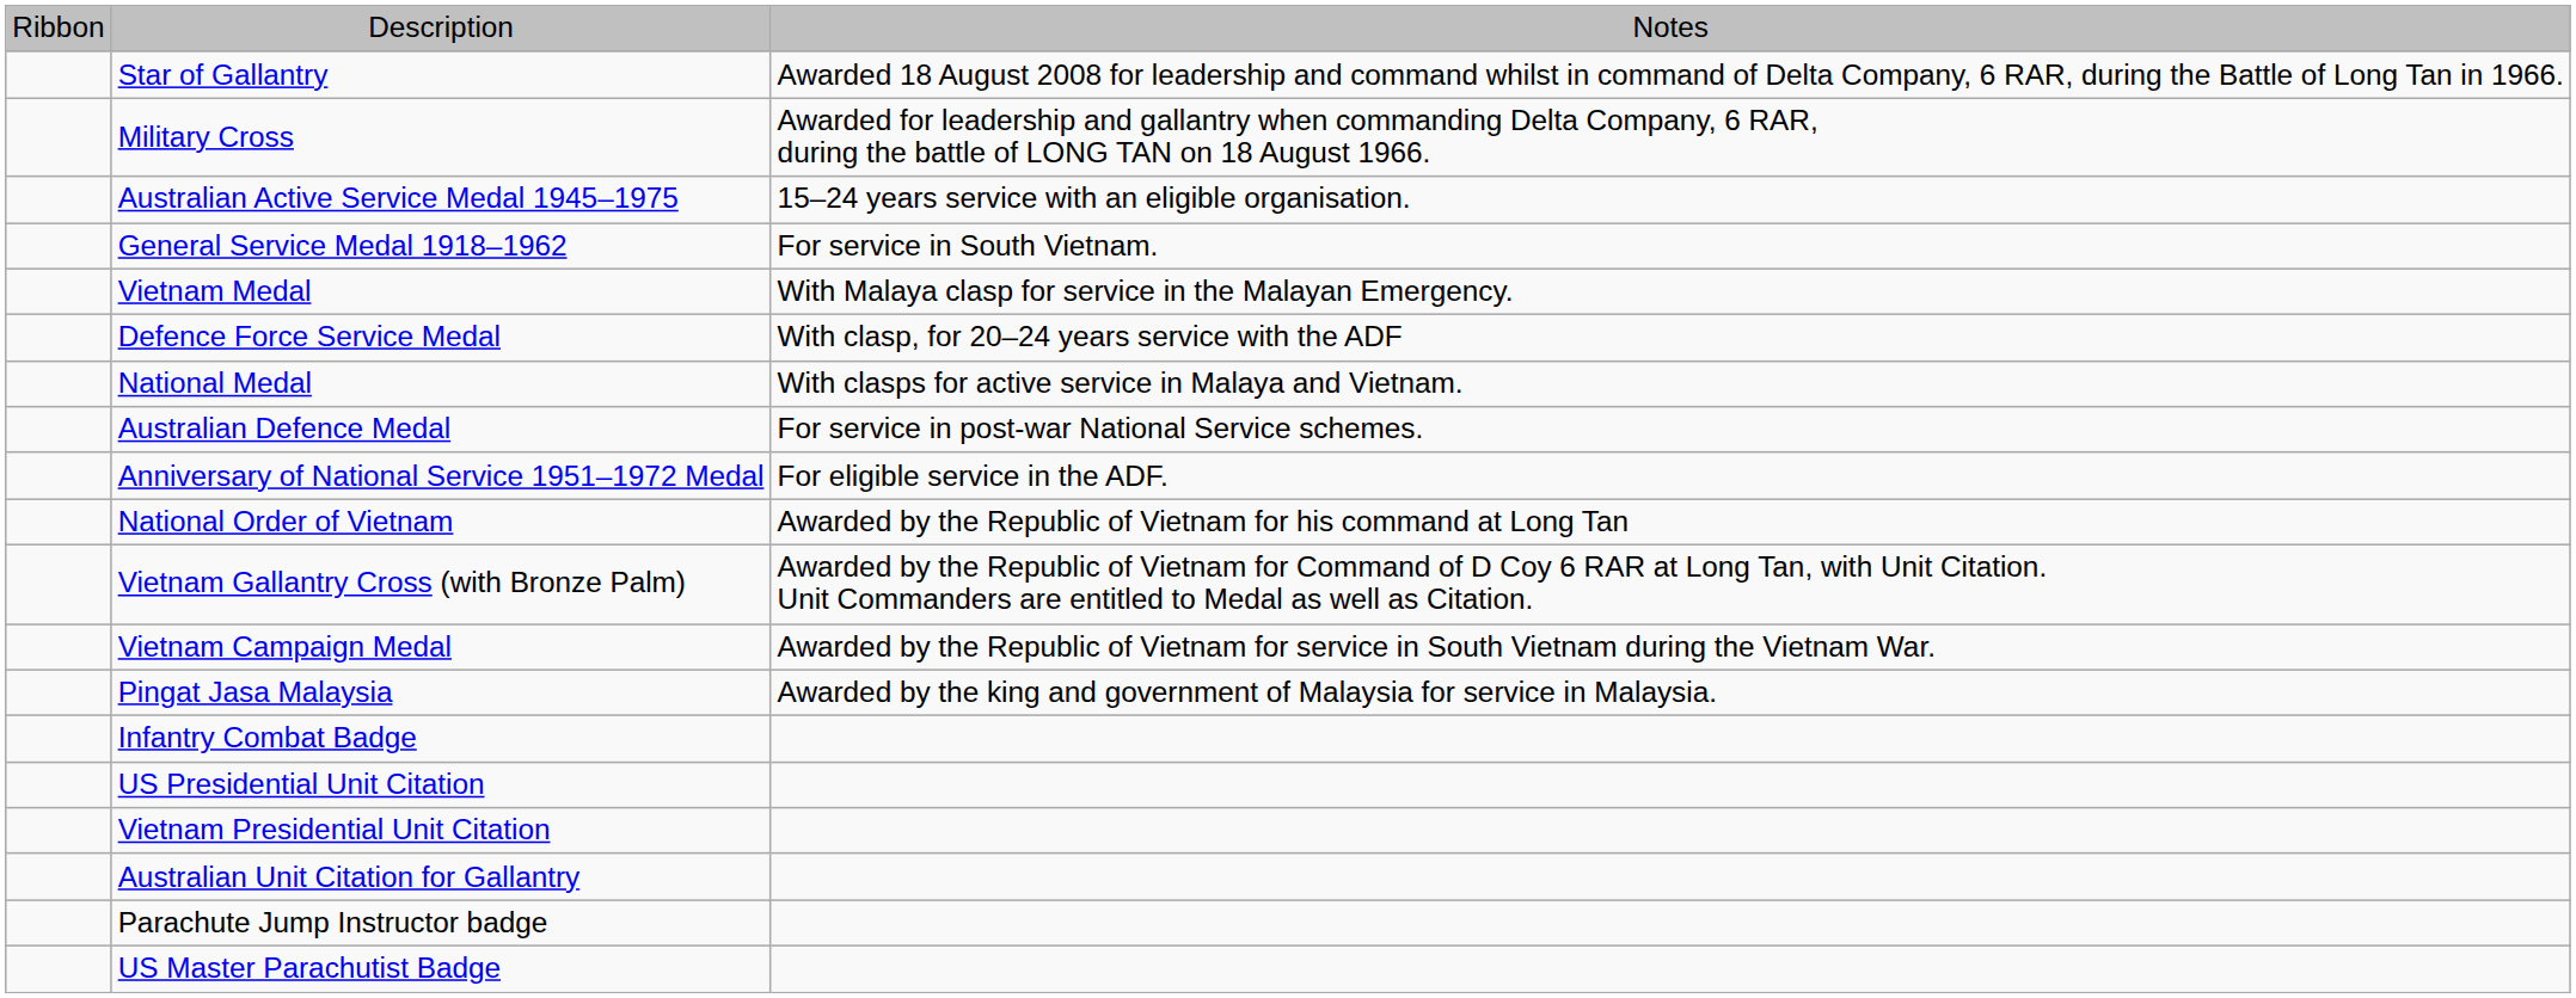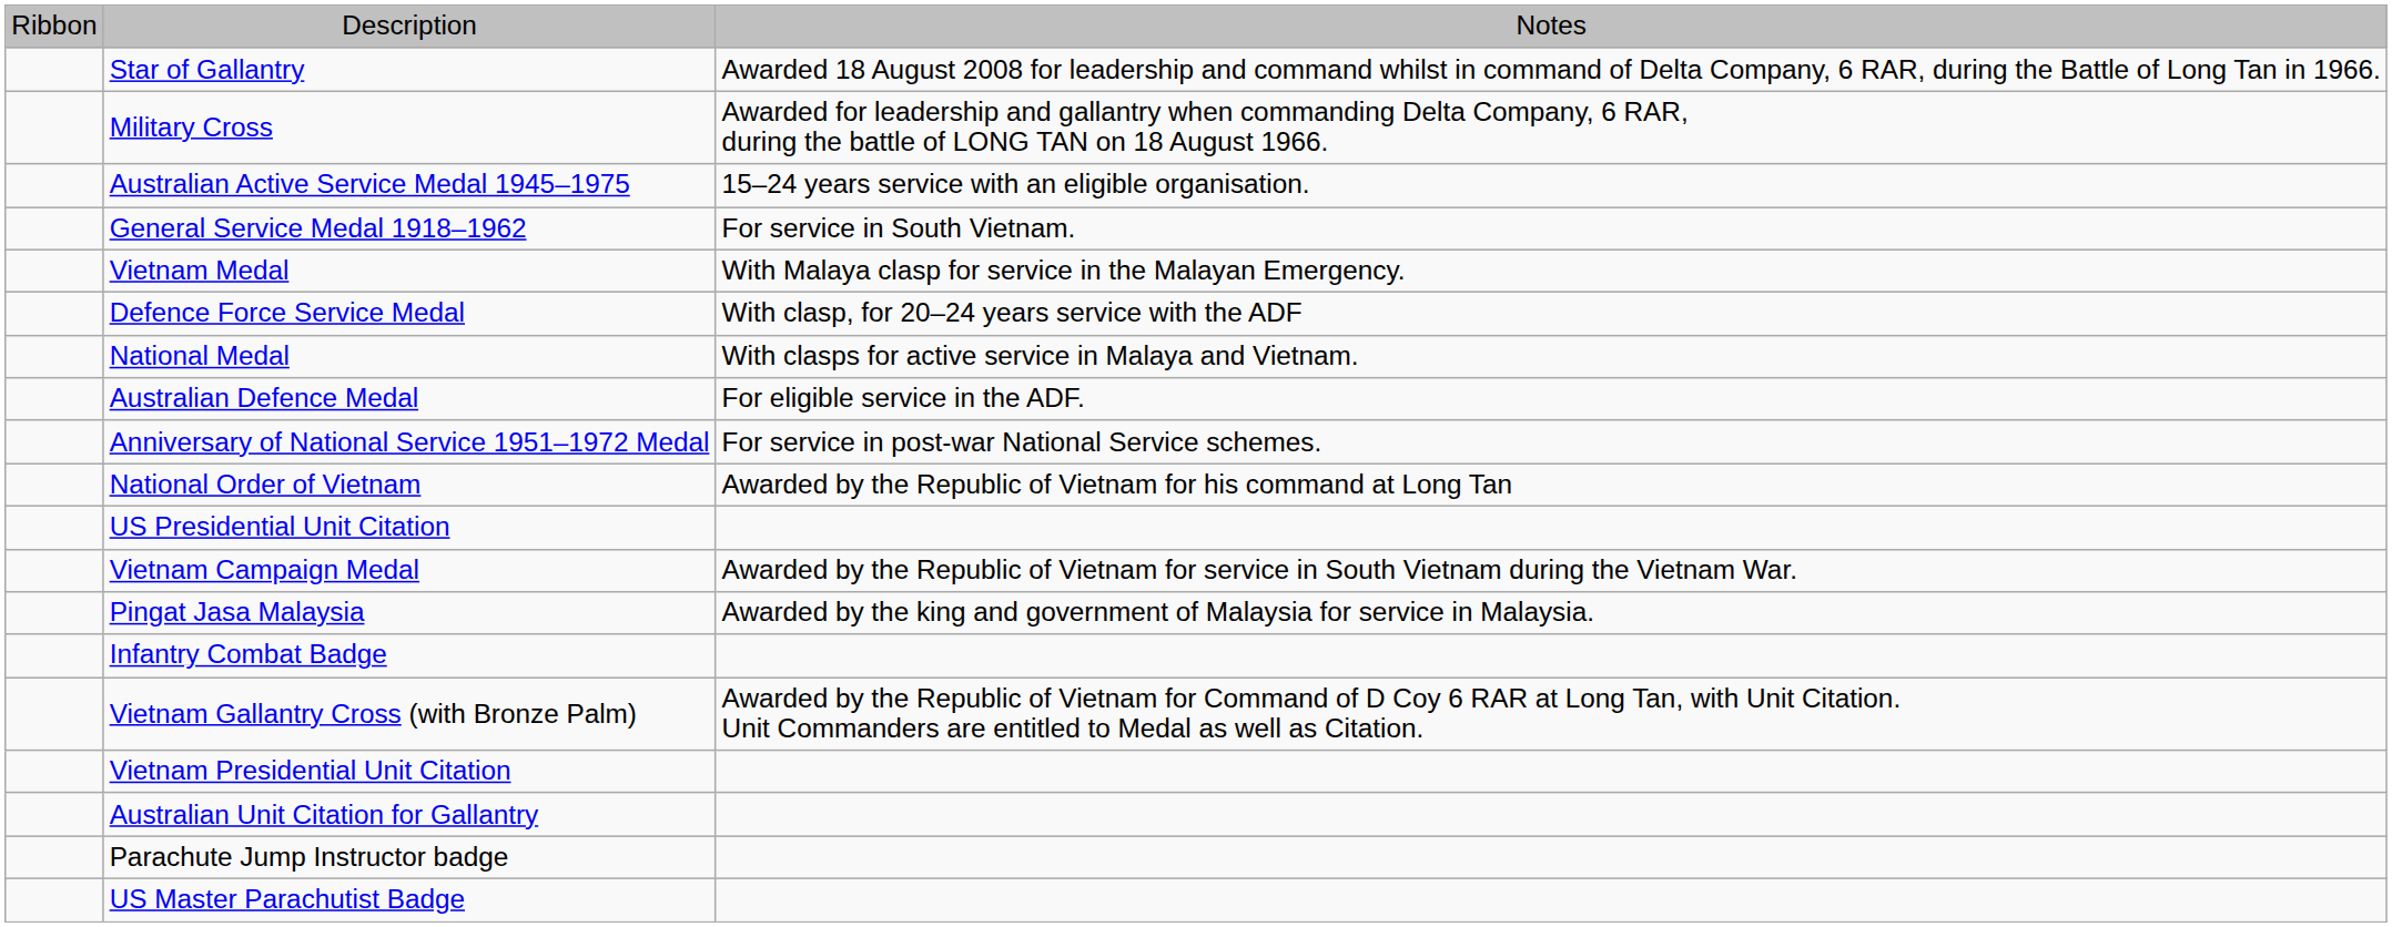 <table class="wikitable">
 <tr bgcolor="silver" align="center">
 <td>Ribbon</td>
 <td>Description</td>
 <td>Notes</td>
 </tr>
 <tr>
 <td></td>
 <td><a href='#'>Star of Gallantry</a></td>
 <td>Awarded 18 August 2008 for leadership and command whilst in command of Delta Company, 6 RAR, during the Battle of Long Tan in 1966.</td>
 </tr>
 <tr>
 <td></td>
 <td><a href='#'>Military Cross</a></td>
 <td>Awarded for leadership and gallantry when commanding Delta Company, 6 RAR,<br>during the battle of LONG TAN on 18 August 1966.</td>
 </tr>
 <tr>
 <td></td>
 <td><a href='#'>Australian Active Service Medal 1945–1975</a></td>
 <td>15–24 years service with an eligible organisation.</td>
 </tr>
 <tr>
 <td></td>
 <td><a href='#'>General Service Medal 1918–1962</a></td>
 <td>For service in South Vietnam.</td>
 </tr>
 <tr>
 <td></td>
 <td><a href='#'>Vietnam Medal</a></td>
 <td>With Malaya clasp for service in the Malayan Emergency.</td>
 </tr>
 <tr>
 <td></td>
 <td><a href='#'>Defence Force Service Medal</a></td>
 <td>With clasp, for 20–24 years service with the ADF</td>
 </tr>
 <tr>
 <td></td>
 <td><a href='#'>National Medal</a></td>
 <td>With clasps for active service in Malaya and Vietnam.</td>
 </tr>
 <tr>
 <td></td>
 <td><a href='#'>Australian Defence Medal</a></td>
-<td>For service in post-war National Service schemes.</td>
+<td>For eligible service in the ADF.</td>
 </tr>
 <tr>
 <td></td>
 <td><a href='#'>Anniversary of National Service 1951–1972 Medal</a></td>
-<td>For eligible service in the ADF.</td>
+<td>For service in post-war National Service schemes.</td>
 </tr>
 <tr>
 <td></td>
 <td><a href='#'>National Order of Vietnam</a></td>
 <td>Awarded by the Republic of Vietnam for his command at Long Tan</td>
 </tr>
 <tr>
 <td></td>
-<td><a href='#'>Vietnam Gallantry Cross</a> (with Bronze Palm)</td>
-<td>Awarded by the Republic of Vietnam for Command of D Coy 6 RAR at Long Tan, with Unit Citation.<br>Unit Commanders are entitled to Medal as well as Citation.</td>
+<td><a href='#'>US Presidential Unit Citation</a></td>
+<td></td>
 </tr>
 <tr>
 <td></td>
 <td><a href='#'>Vietnam Campaign Medal</a></td>
 <td>Awarded by the Republic of Vietnam for service in South Vietnam during the Vietnam War.</td>
 </tr>
 <tr>
 <td></td>
 <td><a href='#'>Pingat Jasa Malaysia</a></td>
 <td>Awarded by the king and government of Malaysia for service in Malaysia.</td>
 </tr>
 <tr>
 <td></td>
 <td><a href='#'>Infantry Combat Badge</a></td>
 <td></td>
 </tr>
 <tr>
 <td></td>
-<td><a href='#'>US Presidential Unit Citation</a></td>
-<td></td>
+<td><a href='#'>Vietnam Gallantry Cross</a> (with Bronze Palm)</td>
+<td>Awarded by the Republic of Vietnam for Command of D Coy 6 RAR at Long Tan, with Unit Citation.<br>Unit Commanders are entitled to Medal as well as Citation.</td>
 </tr>
 <tr>
 <td></td>
 <td><a href='#'>Vietnam Presidential Unit Citation</a></td>
 <td></td>
 </tr>
 <tr>
 <td></td>
 <td><a href='#'>Australian Unit Citation for Gallantry</a></td>
 <td></td>
 </tr>
 <tr>
 <td></td>
 <td>Parachute Jump Instructor badge</td>
 <td></td>
 </tr>
 <tr>
 <td></td>
 <td><a href='#'>US Master Parachutist Badge</a></td>
 <td></td>
 </tr>
 </table>
